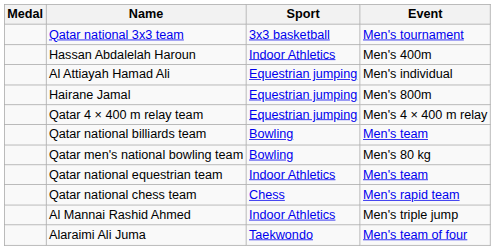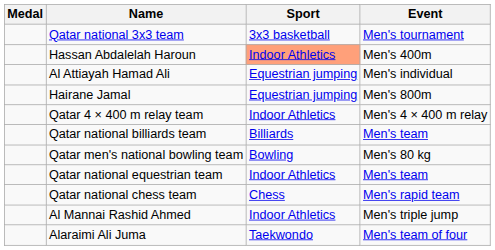 <table class="wikitable sortable">
 <tr>
 <th>Medal</th>
 <th>Name</th>
 <th>Sport</th>
 <th>Event</th>
 </tr>
 <tr>
 <td></td>
 <td><a href='#'>Qatar national 3x3 team</a></td>
 <td><a href='#'>3x3 basketball</a></td>
 <td><a href='#'>Men's tournament</a></td>
 </tr>
 <tr>
 <td></td>
 <td>Hassan Abdalelah Haroun</td>
-<td><a href='#'>Indoor Athletics</a></td>
+<td style="background: lightsalmon;"><a href='#'>Indoor Athletics</a></td>
 <td>Men's 400m</td>
 </tr>
 <tr>
 <td></td>
 <td>Al Attiayah Hamad Ali</td>
 <td><a href='#'>Equestrian jumping</a></td>
 <td>Men's individual</td>
 </tr>
 <tr>
 <td></td>
 <td>Hairane Jamal</td>
 <td><a href='#'>Equestrian jumping</a></td>
 <td>Men's 800m</td>
 </tr>
 <tr>
 <td></td>
 <td>Qatar 4 × 400 m relay team</td>
-<td><a href='#'>Equestrian jumping</a></td>
+<td><a href='#'>Indoor Athletics</a></td>
 <td>Men's 4 × 400 m relay</td>
 </tr>
 <tr>
 <td></td>
 <td>Qatar national billiards team</td>
-<td><a href='#'>Bowling</a></td>
+<td><a href='#'>Billiards</a></td>
 <td><a href='#'>Men's team</a></td>
 </tr>
 <tr>
 <td></td>
 <td>Qatar men's national bowling team</td>
 <td><a href='#'>Bowling</a></td>
 <td>Men's 80 kg</td>
 </tr>
 <tr>
 <td></td>
 <td>Qatar national equestrian team</td>
 <td><a href='#'>Indoor Athletics</a></td>
 <td><a href='#'>Men's team</a></td>
 </tr>
 <tr>
 <td></td>
 <td>Qatar national chess team</td>
 <td><a href='#'>Chess</a></td>
 <td><a href='#'>Men's rapid team</a></td>
 </tr>
 <tr>
 <td></td>
 <td>Al Mannai Rashid Ahmed</td>
 <td><a href='#'>Indoor Athletics</a></td>
 <td>Men's triple jump</td>
 </tr>
 <tr>
 <td></td>
 <td>Alaraimi Ali Juma</td>
 <td><a href='#'>Taekwondo</a></td>
 <td><a href='#'>Men's team of four</a></td>
 </tr>
 </table>
